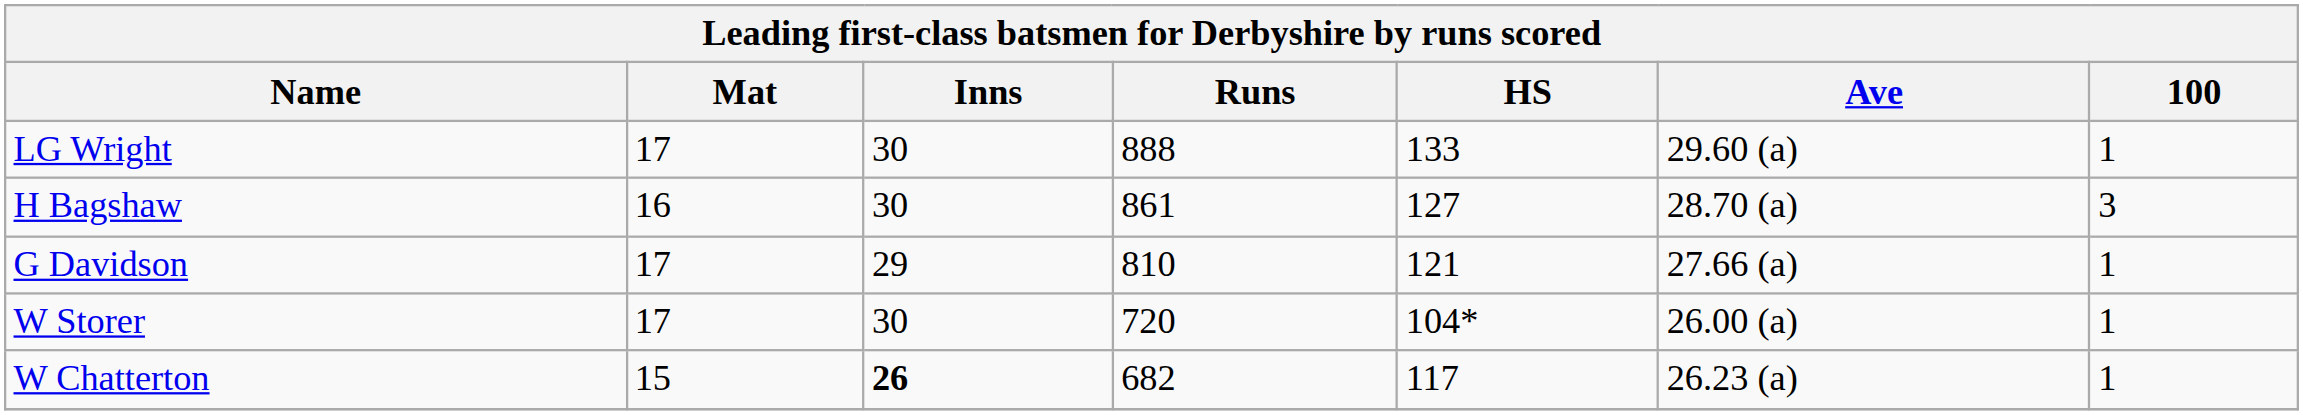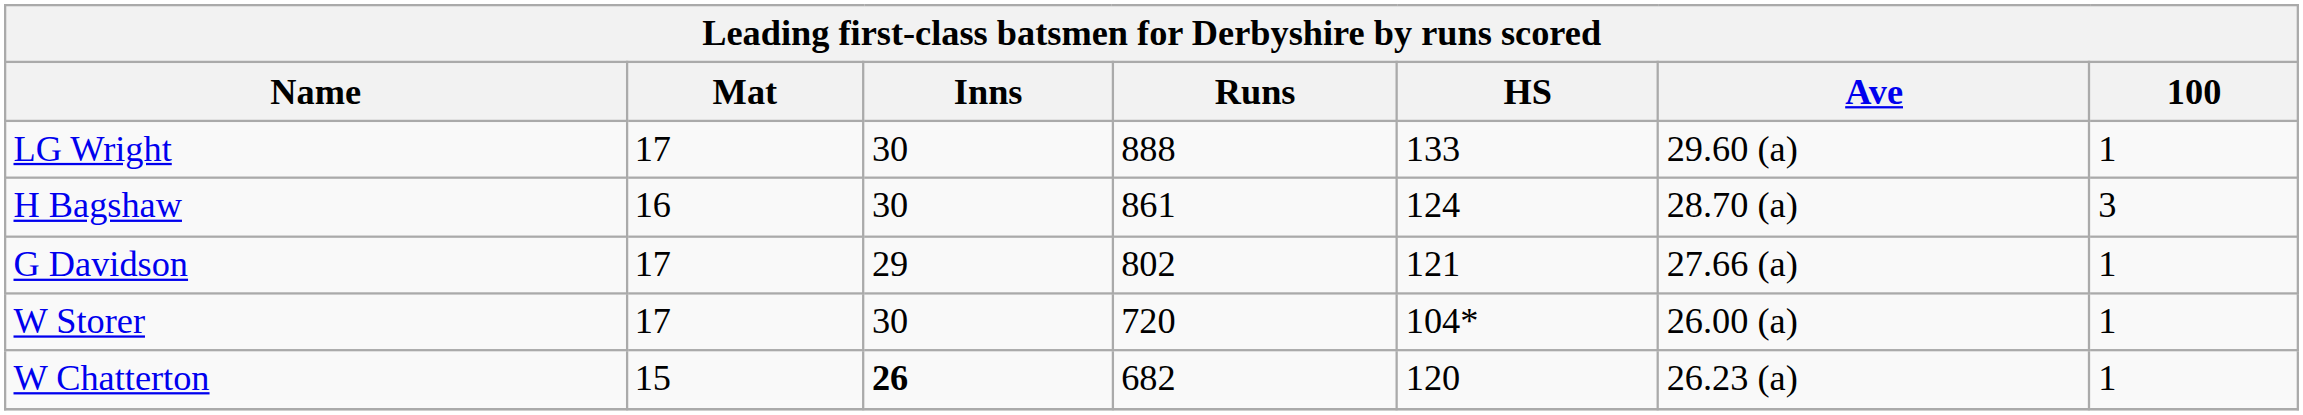 <table class="wikitable" width="80%">
 <tr bgcolor="#efefef">
 <th colspan=7>Leading first-class batsmen for Derbyshire by runs scored</th>
 </tr>
 <tr bgcolor="#efefef">
 <th>Name</th>
 <th>Mat</th>
 <th>Inns</th>
 <th>Runs</th>
 <th>HS</th>
 <th><a href='#'>Ave</a></th>
 <th>100</th>
 </tr>
 <tr>
 <td><a href='#'>LG Wright</a></td>
 <td>17</td>
 <td>30</td>
 <td>888</td>
 <td>133</td>
 <td>29.60 (a)</td>
 <td>1</td>
 </tr>
 <tr>
 <td><a href='#'>H Bagshaw</a></td>
 <td>16</td>
 <td>30</td>
 <td>861</td>
-<td>127</td>
+<td>124</td>
 <td>28.70 (a)</td>
 <td>3</td>
 </tr>
 <tr>
 <td><a href='#'>G Davidson</a></td>
 <td>17</td>
 <td>29</td>
-<td>810</td>
+<td>802</td>
 <td>121</td>
 <td>27.66 (a)</td>
 <td>1</td>
 </tr>
 <tr>
 <td><a href='#'>W Storer</a></td>
 <td>17</td>
 <td>30</td>
 <td>720</td>
 <td>104*</td>
 <td>26.00 (a)</td>
 <td>1</td>
 </tr>
 <tr>
 <td><a href='#'>W Chatterton</a></td>
 <td>15</td>
 <td><strong>26</strong></td>
 <td>682</td>
-<td>117</td>
+<td>120</td>
 <td>26.23 (a)</td>
 <td>1</td>
 </tr>
 <tr>
 </tr>
 </table>
